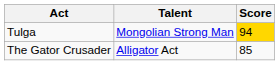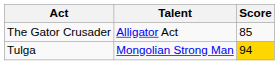 <table class="wikitable">
 <tr>
 <th>Act</th>
 <th>Talent</th>
 <th>Score</th>
 </tr>
 <tr>
+<td>The Gator Crusader</td>
+<td><a href='#'>Alligator</a> Act</td>
+<td>85</td>
+</tr>
+<tr>
 <td>Tulga</td>
 <td><a href='#'>Mongolian Strong Man</a></td>
 <td style="background:gold;">94</td>
 </tr>
-<tr>
-<td>The Gator Crusader</td>
-<td><a href='#'>Alligator</a> Act</td>
-<td>85</td>
-</tr>
 </table>
